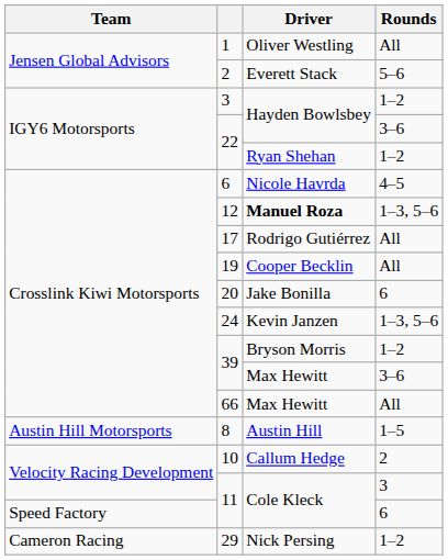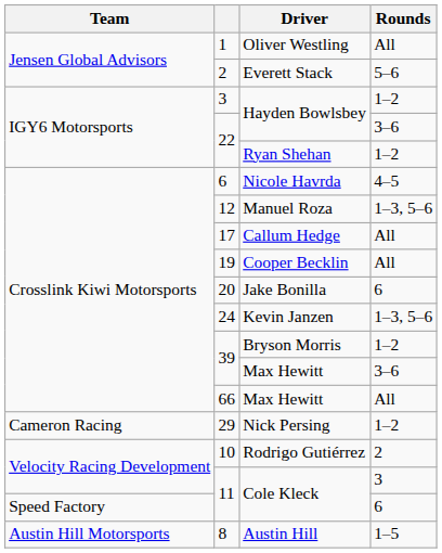 <table class="wikitable" style="font-size: 87%;">
 <tr>
 <th>Team</th>
 <th></th>
 <th>Driver</th>
 <th>Rounds</th>
 </tr>
 <tr>
 <td rowspan="2"> <a href='#'>Jensen Global Advisors</a></td>
 <td>1</td>
 <td> Oliver Westling</td>
 <td>All</td>
 </tr>
 <tr>
 <td>2</td>
 <td> Everett Stack</td>
 <td>5–6</td>
 </tr>
 <tr>
 <td rowspan="3"> IGY6 Motorsports</td>
 <td>3</td>
 <td rowspan="2" nowrap> Hayden Bowlsbey</td>
 <td>1–2</td>
 </tr>
 <tr>
 <td rowspan="2">22</td>
 <td>3–6</td>
 </tr>
 <tr>
 <td> <a href='#'>Ryan Shehan</a></td>
 <td>1–2</td>
 </tr>
 <tr>
 <td rowspan="9" nowrap=""> Crosslink Kiwi Motorsports</td>
 <td>6</td>
 <td> <a href='#'>Nicole Havrda</a></td>
 <td>4–5</td>
 </tr>
 <tr>
 <td>12</td>
-<td><strong> Manuel Roza</strong></td>
+<td> Manuel Roza</td>
 <td nowrap>1–3, 5–6</td>
 </tr>
 <tr>
 <td>17</td>
-<td nowrap> Rodrigo Gutiérrez</td>
+<td> <a href='#'>Callum Hedge</a></td>
 <td>All</td>
 </tr>
 <tr>
 <td>19</td>
 <td> <a href='#'>Cooper Becklin</a></td>
 <td>All</td>
 </tr>
 <tr>
 <td>20</td>
 <td> Jake Bonilla</td>
 <td>6</td>
 </tr>
 <tr>
 <td>24</td>
 <td> Kevin Janzen</td>
 <td>1–3, 5–6</td>
 </tr>
 <tr>
 <td rowspan="2">39</td>
 <td> Bryson Morris</td>
 <td>1–2</td>
 </tr>
 <tr>
 <td> Max Hewitt</td>
 <td>3–6</td>
 </tr>
 <tr>
 <td>66</td>
 <td> Max Hewitt</td>
 <td>All</td>
 </tr>
 <tr>
-<td> <a href='#'>Austin Hill Motorsports</a></td>
-<td>8</td>
-<td> <a href='#'>Austin Hill</a></td>
-<td>1–5</td>
+<td> Cameron Racing</td>
+<td>29</td>
+<td> Nick Persing</td>
+<td>1–2</td>
 </tr>
 <tr>
 <td rowspan="2" nowrap=""> <a href='#'>Velocity Racing Development</a></td>
 <td>10</td>
-<td> <a href='#'>Callum Hedge</a></td>
+<td nowrap> Rodrigo Gutiérrez</td>
 <td>2</td>
 </tr>
 <tr>
 <td rowspan="2">11</td>
 <td rowspan="2"> Cole Kleck</td>
 <td>3</td>
 </tr>
 <tr>
 <td> Speed Factory</td>
 <td>6</td>
 </tr>
 <tr>
-<td> Cameron Racing</td>
-<td>29</td>
-<td> Nick Persing</td>
-<td>1–2</td>
+<td> <a href='#'>Austin Hill Motorsports</a></td>
+<td>8</td>
+<td> <a href='#'>Austin Hill</a></td>
+<td>1–5</td>
 </tr>
 </table>
